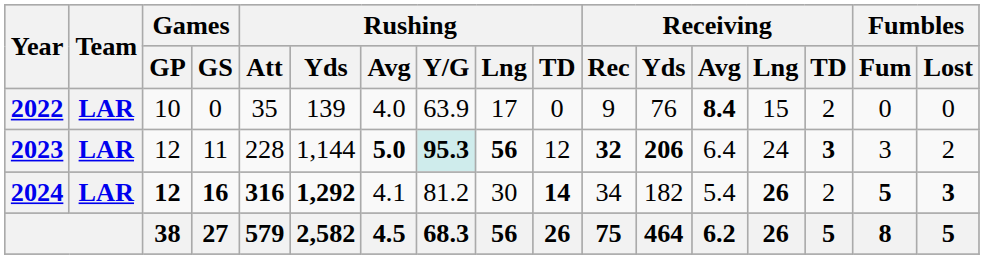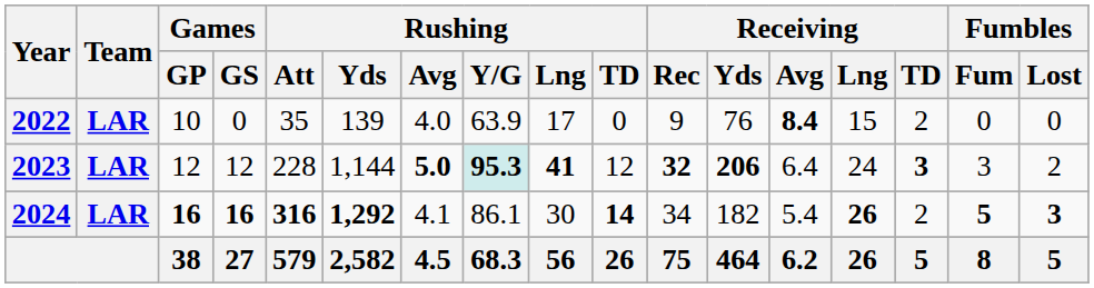 <table class= "wikitable" style="text-align:center;">
 <tr>
 <th rowspan="2">Year</th>
 <th rowspan="2">Team</th>
 <th colspan="2">Games</th>
 <th colspan="6">Rushing</th>
 <th colspan="5">Receiving</th>
 <th colspan="2">Fumbles</th>
 </tr>
 <tr>
 <th>GP</th>
 <th>GS</th>
 <th>Att</th>
 <th>Yds</th>
 <th>Avg</th>
 <th>Y/G</th>
 <th>Lng</th>
 <th>TD</th>
 <th>Rec</th>
 <th>Yds</th>
 <th>Avg</th>
 <th>Lng</th>
 <th>TD</th>
 <th>Fum</th>
 <th>Lost</th>
 </tr>
 <tr>
 <th><a href='#'>2022</a></th>
 <th><a href='#'>LAR</a></th>
 <td>10</td>
 <td>0</td>
 <td>35</td>
 <td>139</td>
 <td>4.0</td>
 <td>63.9</td>
 <td>17</td>
 <td>0</td>
 <td>9</td>
 <td>76</td>
 <td><strong>8.4</strong></td>
 <td>15</td>
 <td>2</td>
 <td>0</td>
 <td>0</td>
 </tr>
 <tr>
 <th><a href='#'>2023</a></th>
 <th><a href='#'>LAR</a></th>
 <td>12</td>
-<td>11</td>
+<td>12</td>
 <td>228</td>
 <td>1,144</td>
 <td><strong>5.0</strong></td>
 <td style="background:#cfecec;"><strong>95.3</strong></td>
-<td><strong>56</strong></td>
+<td><strong>41</strong></td>
 <td>12</td>
 <td><strong>32</strong></td>
 <td><strong>206</strong></td>
 <td>6.4</td>
 <td>24</td>
 <td><strong>3</strong></td>
 <td>3</td>
 <td>2</td>
 </tr>
 <tr>
 <th><a href='#'>2024</a></th>
 <th><a href='#'>LAR</a></th>
-<td><strong>12</strong></td>
+<td><strong>16</strong></td>
 <td><strong>16</strong></td>
 <td><strong>316</strong></td>
 <td><strong>1,292</strong></td>
 <td>4.1</td>
-<td>81.2</td>
+<td>86.1</td>
 <td>30</td>
 <td><strong>14</strong></td>
 <td>34</td>
 <td>182</td>
 <td>5.4</td>
 <td><strong>26</strong></td>
 <td>2</td>
 <td><strong>5</strong></td>
 <td><strong>3</strong></td>
 </tr>
 <tr>
 <th colspan="2"></th>
 <th>38</th>
 <th>27</th>
 <th>579</th>
 <th>2,582</th>
 <th>4.5</th>
 <th>68.3</th>
 <th>56</th>
 <th>26</th>
 <th>75</th>
 <th>464</th>
 <th>6.2</th>
 <th>26</th>
 <th>5</th>
 <th>8</th>
 <th>5</th>
 </tr>
 </table>
